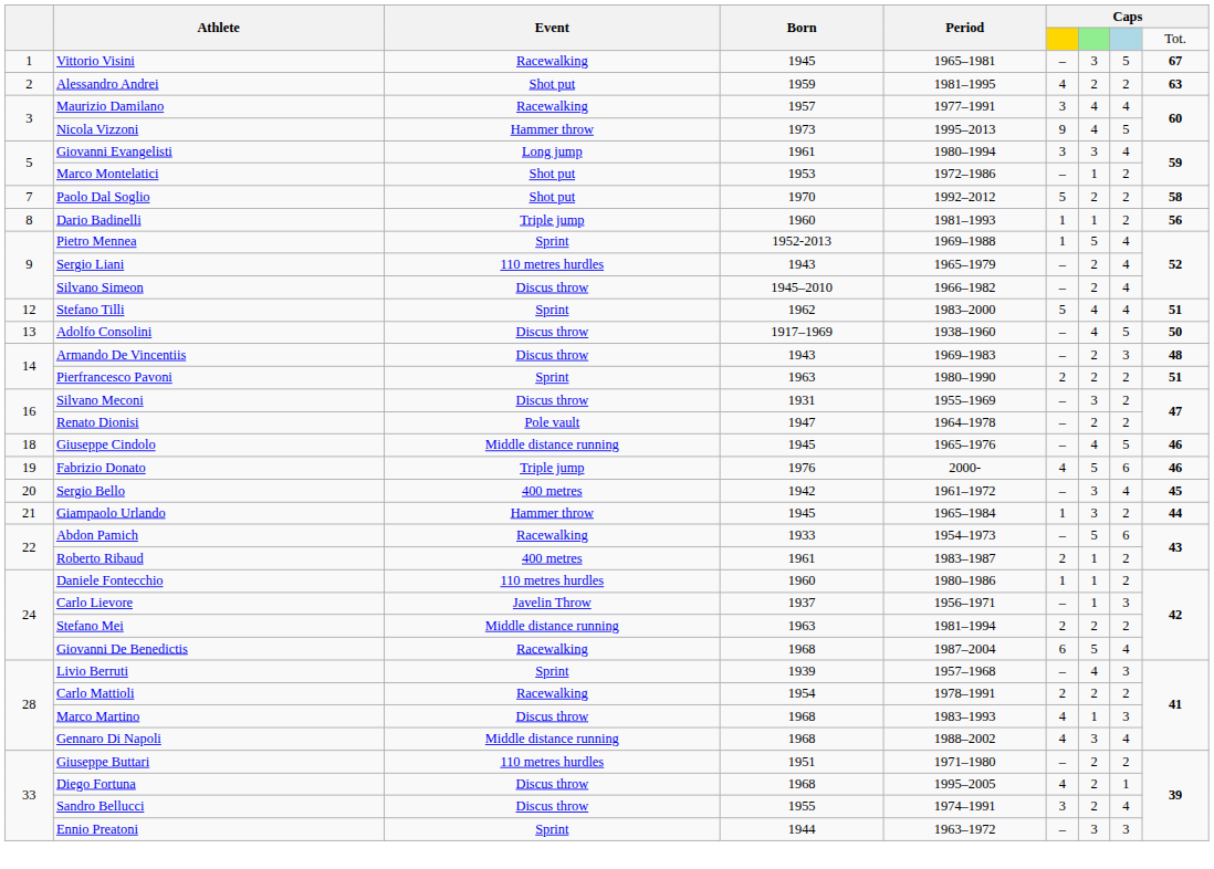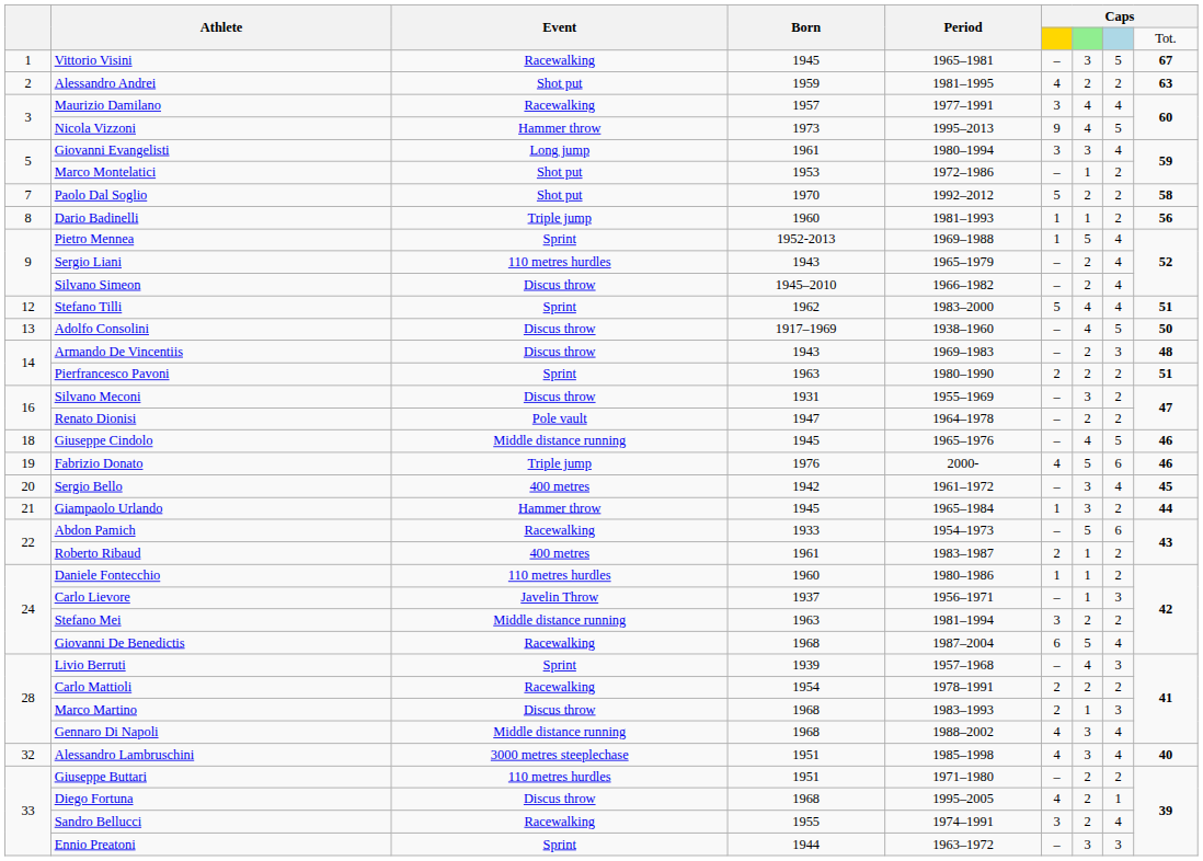 <table class="wikitable" width=80% style="font-size:90%; text-align:center;">
 <tr>
 <th rowspan=2></th>
 <th rowspan=2>Athlete</th>
 <th rowspan=2>Event</th>
 <th rowspan=2>Born</th>
 <th rowspan=2>Period</th>
 <th colspan=4>Caps</th>
 </tr>
 <tr>
 <td style="background-color:gold"></td>
 <td style="background-color:lightgreen"></td>
 <td style="background-color:lightblue"></td>
 <td>Tot.</td>
 </tr>
 <tr>
 <td>1</td>
 <td align=left><a href='#'>Vittorio Visini</a></td>
 <td><a href='#'>Racewalking</a></td>
 <td>1945</td>
 <td>1965–1981</td>
 <td>–</td>
 <td>3</td>
 <td>5</td>
 <td><strong>67</strong></td>
 </tr>
 <tr>
 <td>2</td>
 <td align=left><a href='#'>Alessandro Andrei</a></td>
 <td><a href='#'>Shot put</a></td>
 <td>1959</td>
 <td>1981–1995</td>
 <td>4</td>
 <td>2</td>
 <td>2</td>
 <td><strong>63</strong></td>
 </tr>
 <tr>
 <td rowspan=2>3</td>
 <td align=left><a href='#'>Maurizio Damilano</a></td>
 <td><a href='#'>Racewalking</a></td>
 <td>1957</td>
 <td>1977–1991</td>
 <td>3</td>
 <td>4</td>
 <td>4</td>
 <td rowspan=2><strong>60</strong></td>
 </tr>
 <tr>
 <td align=left><a href='#'>Nicola Vizzoni</a></td>
 <td><a href='#'>Hammer throw</a></td>
 <td>1973</td>
 <td>1995–2013</td>
 <td>9</td>
 <td>4</td>
 <td>5</td>
 </tr>
 <tr>
 <td rowspan=2>5</td>
 <td align=left><a href='#'>Giovanni Evangelisti</a></td>
 <td><a href='#'>Long jump</a></td>
 <td>1961</td>
 <td>1980–1994</td>
 <td>3</td>
 <td>3</td>
 <td>4</td>
 <td rowspan=2><strong>59</strong></td>
 </tr>
 <tr>
 <td align=left><a href='#'>Marco Montelatici</a></td>
 <td><a href='#'>Shot put</a></td>
 <td>1953</td>
 <td>1972–1986</td>
 <td>–</td>
 <td>1</td>
 <td>2</td>
 </tr>
 <tr>
 <td>7</td>
 <td align=left><a href='#'>Paolo Dal Soglio</a></td>
 <td><a href='#'>Shot put</a></td>
 <td>1970</td>
 <td>1992–2012</td>
 <td>5</td>
 <td>2</td>
 <td>2</td>
 <td><strong>58</strong></td>
 </tr>
 <tr>
 <td>8</td>
 <td align=left><a href='#'>Dario Badinelli</a></td>
 <td><a href='#'>Triple jump</a></td>
 <td>1960</td>
 <td>1981–1993</td>
 <td>1</td>
 <td>1</td>
 <td>2</td>
 <td><strong>56</strong></td>
 </tr>
 <tr>
 <td rowspan=3>9</td>
 <td align=left><a href='#'>Pietro Mennea</a></td>
 <td><a href='#'>Sprint</a></td>
 <td>1952-2013</td>
 <td>1969–1988</td>
 <td>1</td>
 <td>5</td>
 <td>4</td>
 <td rowspan=3><strong>52</strong></td>
 </tr>
 <tr>
 <td align=left><a href='#'>Sergio Liani</a></td>
 <td><a href='#'>110 metres hurdles</a></td>
 <td>1943</td>
 <td>1965–1979</td>
 <td>–</td>
 <td>2</td>
 <td>4</td>
 </tr>
 <tr>
 <td align=left><a href='#'>Silvano Simeon</a></td>
 <td><a href='#'>Discus throw</a></td>
 <td>1945–2010</td>
 <td>1966–1982</td>
 <td>–</td>
 <td>2</td>
 <td>4</td>
 </tr>
 <tr>
 <td>12</td>
 <td align=left><a href='#'>Stefano Tilli</a></td>
 <td><a href='#'>Sprint</a></td>
 <td>1962</td>
 <td>1983–2000</td>
 <td>5</td>
 <td>4</td>
 <td>4</td>
 <td><strong>51</strong></td>
 </tr>
 <tr>
 <td>13</td>
 <td align=left><a href='#'>Adolfo Consolini</a></td>
 <td><a href='#'>Discus throw</a></td>
 <td>1917–1969</td>
 <td>1938–1960</td>
 <td>–</td>
 <td>4</td>
 <td>5</td>
 <td><strong>50</strong></td>
 </tr>
 <tr>
 <td rowspan=2>14</td>
 <td align=left><a href='#'>Armando De Vincentiis</a></td>
 <td><a href='#'>Discus throw</a></td>
 <td>1943</td>
 <td>1969–1983</td>
 <td>–</td>
 <td>2</td>
 <td>3</td>
 <td><strong>48</strong></td>
 </tr>
 <tr>
 <td align=left><a href='#'>Pierfrancesco Pavoni</a></td>
 <td><a href='#'>Sprint</a></td>
 <td>1963</td>
 <td>1980–1990</td>
 <td>2</td>
 <td>2</td>
 <td>2</td>
 <td><strong>51</strong></td>
 </tr>
 <tr>
 <td rowspan=2>16</td>
 <td align=left><a href='#'>Silvano Meconi</a></td>
 <td><a href='#'>Discus throw</a></td>
 <td>1931</td>
 <td>1955–1969</td>
 <td>–</td>
 <td>3</td>
 <td>2</td>
 <td rowspan=2><strong>47</strong></td>
 </tr>
 <tr>
 <td align=left><a href='#'>Renato Dionisi</a></td>
 <td><a href='#'>Pole vault</a></td>
 <td>1947</td>
 <td>1964–1978</td>
 <td>–</td>
 <td>2</td>
 <td>2</td>
 </tr>
 <tr>
 <td>18</td>
 <td align=left><a href='#'>Giuseppe Cindolo</a></td>
 <td><a href='#'>Middle distance running</a></td>
 <td>1945</td>
 <td>1965–1976</td>
 <td>–</td>
 <td>4</td>
 <td>5</td>
 <td><strong>46</strong></td>
 </tr>
 <tr>
 <td>19</td>
 <td align=left><a href='#'>Fabrizio Donato</a></td>
 <td><a href='#'>Triple jump</a></td>
 <td>1976</td>
 <td>2000-</td>
 <td>4</td>
 <td>5</td>
 <td>6</td>
 <td><strong>46</strong></td>
 </tr>
 <tr>
 <td>20</td>
 <td align=left><a href='#'>Sergio Bello</a></td>
 <td><a href='#'>400 metres</a></td>
 <td>1942</td>
 <td>1961–1972</td>
 <td>–</td>
 <td>3</td>
 <td>4</td>
 <td><strong>45</strong></td>
 </tr>
 <tr>
 <td>21</td>
 <td align=left><a href='#'>Giampaolo Urlando</a></td>
 <td><a href='#'>Hammer throw</a></td>
 <td>1945</td>
 <td>1965–1984</td>
 <td>1</td>
 <td>3</td>
 <td>2</td>
 <td><strong>44</strong></td>
 </tr>
 <tr>
 <td rowspan=2>22</td>
 <td align=left><a href='#'>Abdon Pamich</a></td>
 <td><a href='#'>Racewalking</a></td>
 <td>1933</td>
 <td>1954–1973</td>
 <td>–</td>
 <td>5</td>
 <td>6</td>
 <td rowspan=2><strong>43</strong></td>
 </tr>
 <tr>
 <td align=left><a href='#'>Roberto Ribaud</a></td>
 <td><a href='#'>400 metres</a></td>
 <td>1961</td>
 <td>1983–1987</td>
 <td>2</td>
 <td>1</td>
 <td>2</td>
 </tr>
 <tr>
 <td rowspan=4>24</td>
 <td align=left><a href='#'>Daniele Fontecchio</a></td>
 <td><a href='#'>110 metres hurdles</a></td>
 <td>1960</td>
 <td>1980–1986</td>
 <td>1</td>
 <td>1</td>
 <td>2</td>
 <td rowspan=4><strong>42</strong></td>
 </tr>
 <tr>
 <td align=left><a href='#'>Carlo Lievore</a></td>
 <td><a href='#'>Javelin Throw</a></td>
 <td>1937</td>
 <td>1956–1971</td>
 <td>–</td>
 <td>1</td>
 <td>3</td>
 </tr>
 <tr>
 <td align=left><a href='#'>Stefano Mei</a></td>
 <td><a href='#'>Middle distance running</a></td>
 <td>1963</td>
 <td>1981–1994</td>
-<td>2</td>
+<td>3</td>
 <td>2</td>
 <td>2</td>
 </tr>
 <tr>
 <td align=left><a href='#'>Giovanni De Benedictis</a></td>
 <td><a href='#'>Racewalking</a></td>
 <td>1968</td>
 <td>1987–2004</td>
 <td>6</td>
 <td>5</td>
 <td>4</td>
 </tr>
 <tr>
 <td rowspan=4>28</td>
 <td align=left><a href='#'>Livio Berruti</a></td>
 <td><a href='#'>Sprint</a></td>
 <td>1939</td>
 <td>1957–1968</td>
 <td>–</td>
 <td>4</td>
 <td>3</td>
 <td rowspan=4><strong>41</strong></td>
 </tr>
 <tr>
 <td align=left><a href='#'>Carlo Mattioli</a></td>
 <td><a href='#'>Racewalking</a></td>
 <td>1954</td>
 <td>1978–1991</td>
 <td>2</td>
 <td>2</td>
 <td>2</td>
 </tr>
 <tr>
 <td align=left><a href='#'>Marco Martino</a></td>
 <td><a href='#'>Discus throw</a></td>
 <td>1968</td>
 <td>1983–1993</td>
-<td>4</td>
+<td>2</td>
 <td>1</td>
 <td>3</td>
 </tr>
 <tr>
 <td align=left><a href='#'>Gennaro Di Napoli</a></td>
 <td><a href='#'>Middle distance running</a></td>
 <td>1968</td>
 <td>1988–2002</td>
 <td>4</td>
 <td>3</td>
 <td>4</td>
+</tr>
+<tr>
+<td rowspan=1>32</td>
+<td align=left><a href='#'>Alessandro Lambruschini</a></td>
+<td><a href='#'>3000 metres steeplechase</a></td>
+<td>1951</td>
+<td>1985–1998</td>
+<td>4</td>
+<td>3</td>
+<td>4</td>
+<td rowspan=1><strong>40</strong></td>
 </tr>
 <tr>
 <td rowspan=4>33</td>
 <td align=left><a href='#'>Giuseppe Buttari</a></td>
 <td><a href='#'>110 metres hurdles</a></td>
 <td>1951</td>
 <td>1971–1980</td>
 <td>–</td>
 <td>2</td>
 <td>2</td>
 <td rowspan=4><strong>39</strong></td>
 </tr>
 <tr>
 <td align=left><a href='#'>Diego Fortuna</a></td>
 <td><a href='#'>Discus throw</a></td>
 <td>1968</td>
 <td>1995–2005</td>
 <td>4</td>
 <td>2</td>
 <td>1</td>
 </tr>
 <tr>
 <td align=left><a href='#'>Sandro Bellucci</a></td>
-<td><a href='#'>Discus throw</a></td>
+<td><a href='#'>Racewalking</a></td>
 <td>1955</td>
 <td>1974–1991</td>
 <td>3</td>
 <td>2</td>
 <td>4</td>
 </tr>
 <tr>
 <td align=left><a href='#'>Ennio Preatoni</a></td>
 <td><a href='#'>Sprint</a></td>
 <td>1944</td>
 <td>1963–1972</td>
 <td>–</td>
 <td>3</td>
 <td>3</td>
 </tr>
 </table>
